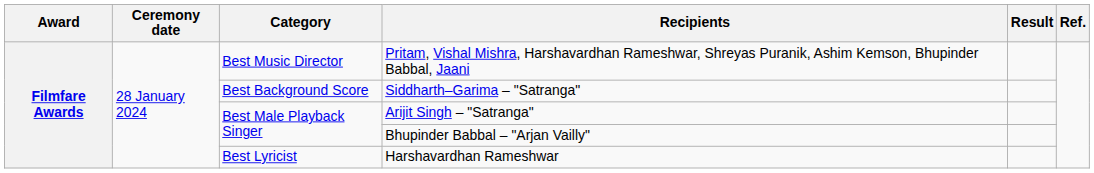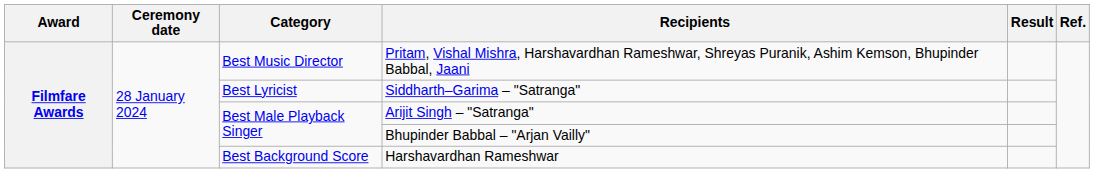 <table class="wikitable plainrowheaders sortable">
 <tr>
 <th scope="col">Award</th>
 <th scope="col">Ceremony date</th>
 <th scope="col">Category</th>
 <th scope="col">Recipients</th>
 <th scope="col">Result</th>
 <th scope="col" class="unsortable">Ref.</th>
 </tr>
 <tr>
 <th scope="row" rowspan="5"><a href='#'>Filmfare Awards</a></th>
 <td rowspan="5"><a href='#'>28 January 2024</a></td>
 <td><a href='#'>Best Music Director</a></td>
 <td><a href='#'>Pritam</a>, <a href='#'>Vishal Mishra</a>, Harshavardhan Rameshwar, Shreyas Puranik, Ashim Kemson, Bhupinder Babbal, <a href='#'>Jaani</a></td>
 <td></td>
 <td rowspan="5" align="center"></td>
 </tr>
 <tr>
-<td><a href='#'>Best Background Score</a></td>
+<td><a href='#'>Best Lyricist</a></td>
 <td><a href='#'>Siddharth–Garima</a> – "Satranga"</td>
 <td></td>
 </tr>
 <tr>
 <td rowspan="2"><a href='#'>Best Male Playback Singer</a></td>
 <td><a href='#'>Arijit Singh</a> – "Satranga"</td>
 <td></td>
 </tr>
 <tr>
 <td>Bhupinder Babbal – "Arjan Vailly"</td>
 <td></td>
 </tr>
 <tr>
-<td><a href='#'>Best Lyricist</a></td>
+<td><a href='#'>Best Background Score</a></td>
 <td>Harshavardhan Rameshwar</td>
 <td></td>
 </tr>
 </table>
